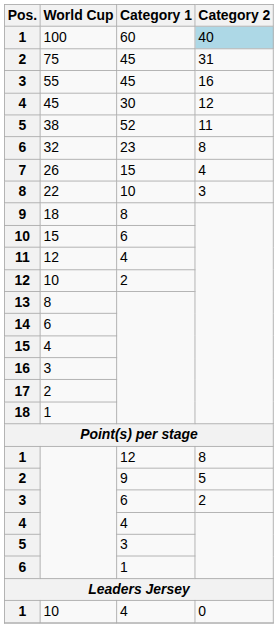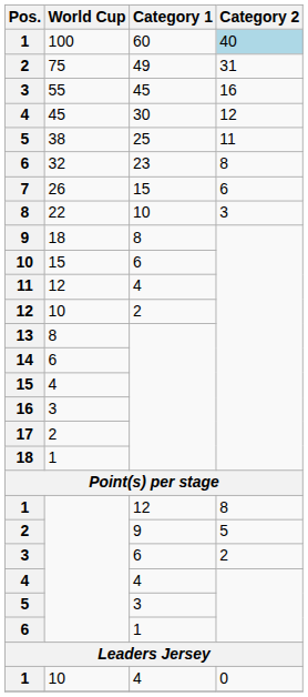 <table class="wikitable">
 <tr>
 <th>Pos.</th>
 <th>World Cup</th>
 <th>Category 1</th>
 <th>Category 2</th>
 </tr>
 <tr>
 <th>1</th>
 <td>100</td>
 <td>60</td>
 <td style="background: lightblue;">40</td>
 </tr>
 <tr>
 <th>2</th>
 <td>75</td>
-<td>45</td>
+<td>49</td>
 <td>31</td>
 </tr>
 <tr>
 <th>3</th>
 <td>55</td>
 <td>45</td>
 <td>16</td>
 </tr>
 <tr>
 <th>4</th>
 <td>45</td>
 <td>30</td>
 <td>12</td>
 </tr>
 <tr>
 <th>5</th>
 <td>38</td>
-<td>52</td>
+<td>25</td>
 <td>11</td>
 </tr>
 <tr>
 <th>6</th>
 <td>32</td>
 <td>23</td>
 <td>8</td>
 </tr>
 <tr>
 <th>7</th>
 <td>26</td>
 <td>15</td>
-<td>4</td>
+<td>6</td>
 </tr>
 <tr>
 <th>8</th>
 <td>22</td>
 <td>10</td>
 <td>3</td>
 </tr>
 <tr>
 <th>9</th>
 <td>18</td>
 <td>8</td>
 <td rowspan=10></td>
 </tr>
 <tr>
 <th>10</th>
 <td>15</td>
 <td>6</td>
 </tr>
 <tr>
 <th>11</th>
 <td>12</td>
 <td>4</td>
 </tr>
 <tr>
 <th>12</th>
 <td>10</td>
 <td>2</td>
 </tr>
 <tr>
 <th>13</th>
 <td>8</td>
 <td rowspan=6></td>
 </tr>
 <tr>
 <th>14</th>
 <td>6</td>
 </tr>
 <tr>
 <th>15</th>
 <td>4</td>
 </tr>
 <tr>
 <th>16</th>
 <td>3</td>
 </tr>
 <tr>
 <th>17</th>
 <td>2</td>
 </tr>
 <tr>
 <th>18</th>
 <td>1</td>
 </tr>
 <tr>
 <th colspan=5 bgcolor=#f7f7f7 align=center><em>Point(s) per stage</em></th>
 </tr>
 <tr>
 <th>1</th>
 <td rowspan=6></td>
 <td>12</td>
 <td>8</td>
 </tr>
 <tr>
 <th>2</th>
 <td>9</td>
 <td>5</td>
 </tr>
 <tr>
 <th>3</th>
 <td>6</td>
 <td>2</td>
 </tr>
 <tr>
 <th>4</th>
 <td>4</td>
 <td rowspan=3></td>
 </tr>
 <tr>
 <th>5</th>
 <td>3</td>
 </tr>
 <tr>
 <th>6</th>
 <td>1</td>
 </tr>
 <tr>
 <th colspan=5 bgcolor=#f7f7f7 align=center><em>Leaders Jersey</em></th>
 </tr>
 <tr>
 <th>1</th>
 <td>10</td>
 <td>4</td>
 <td>0</td>
 </tr>
 <tr>
 </tr>
 </table>
